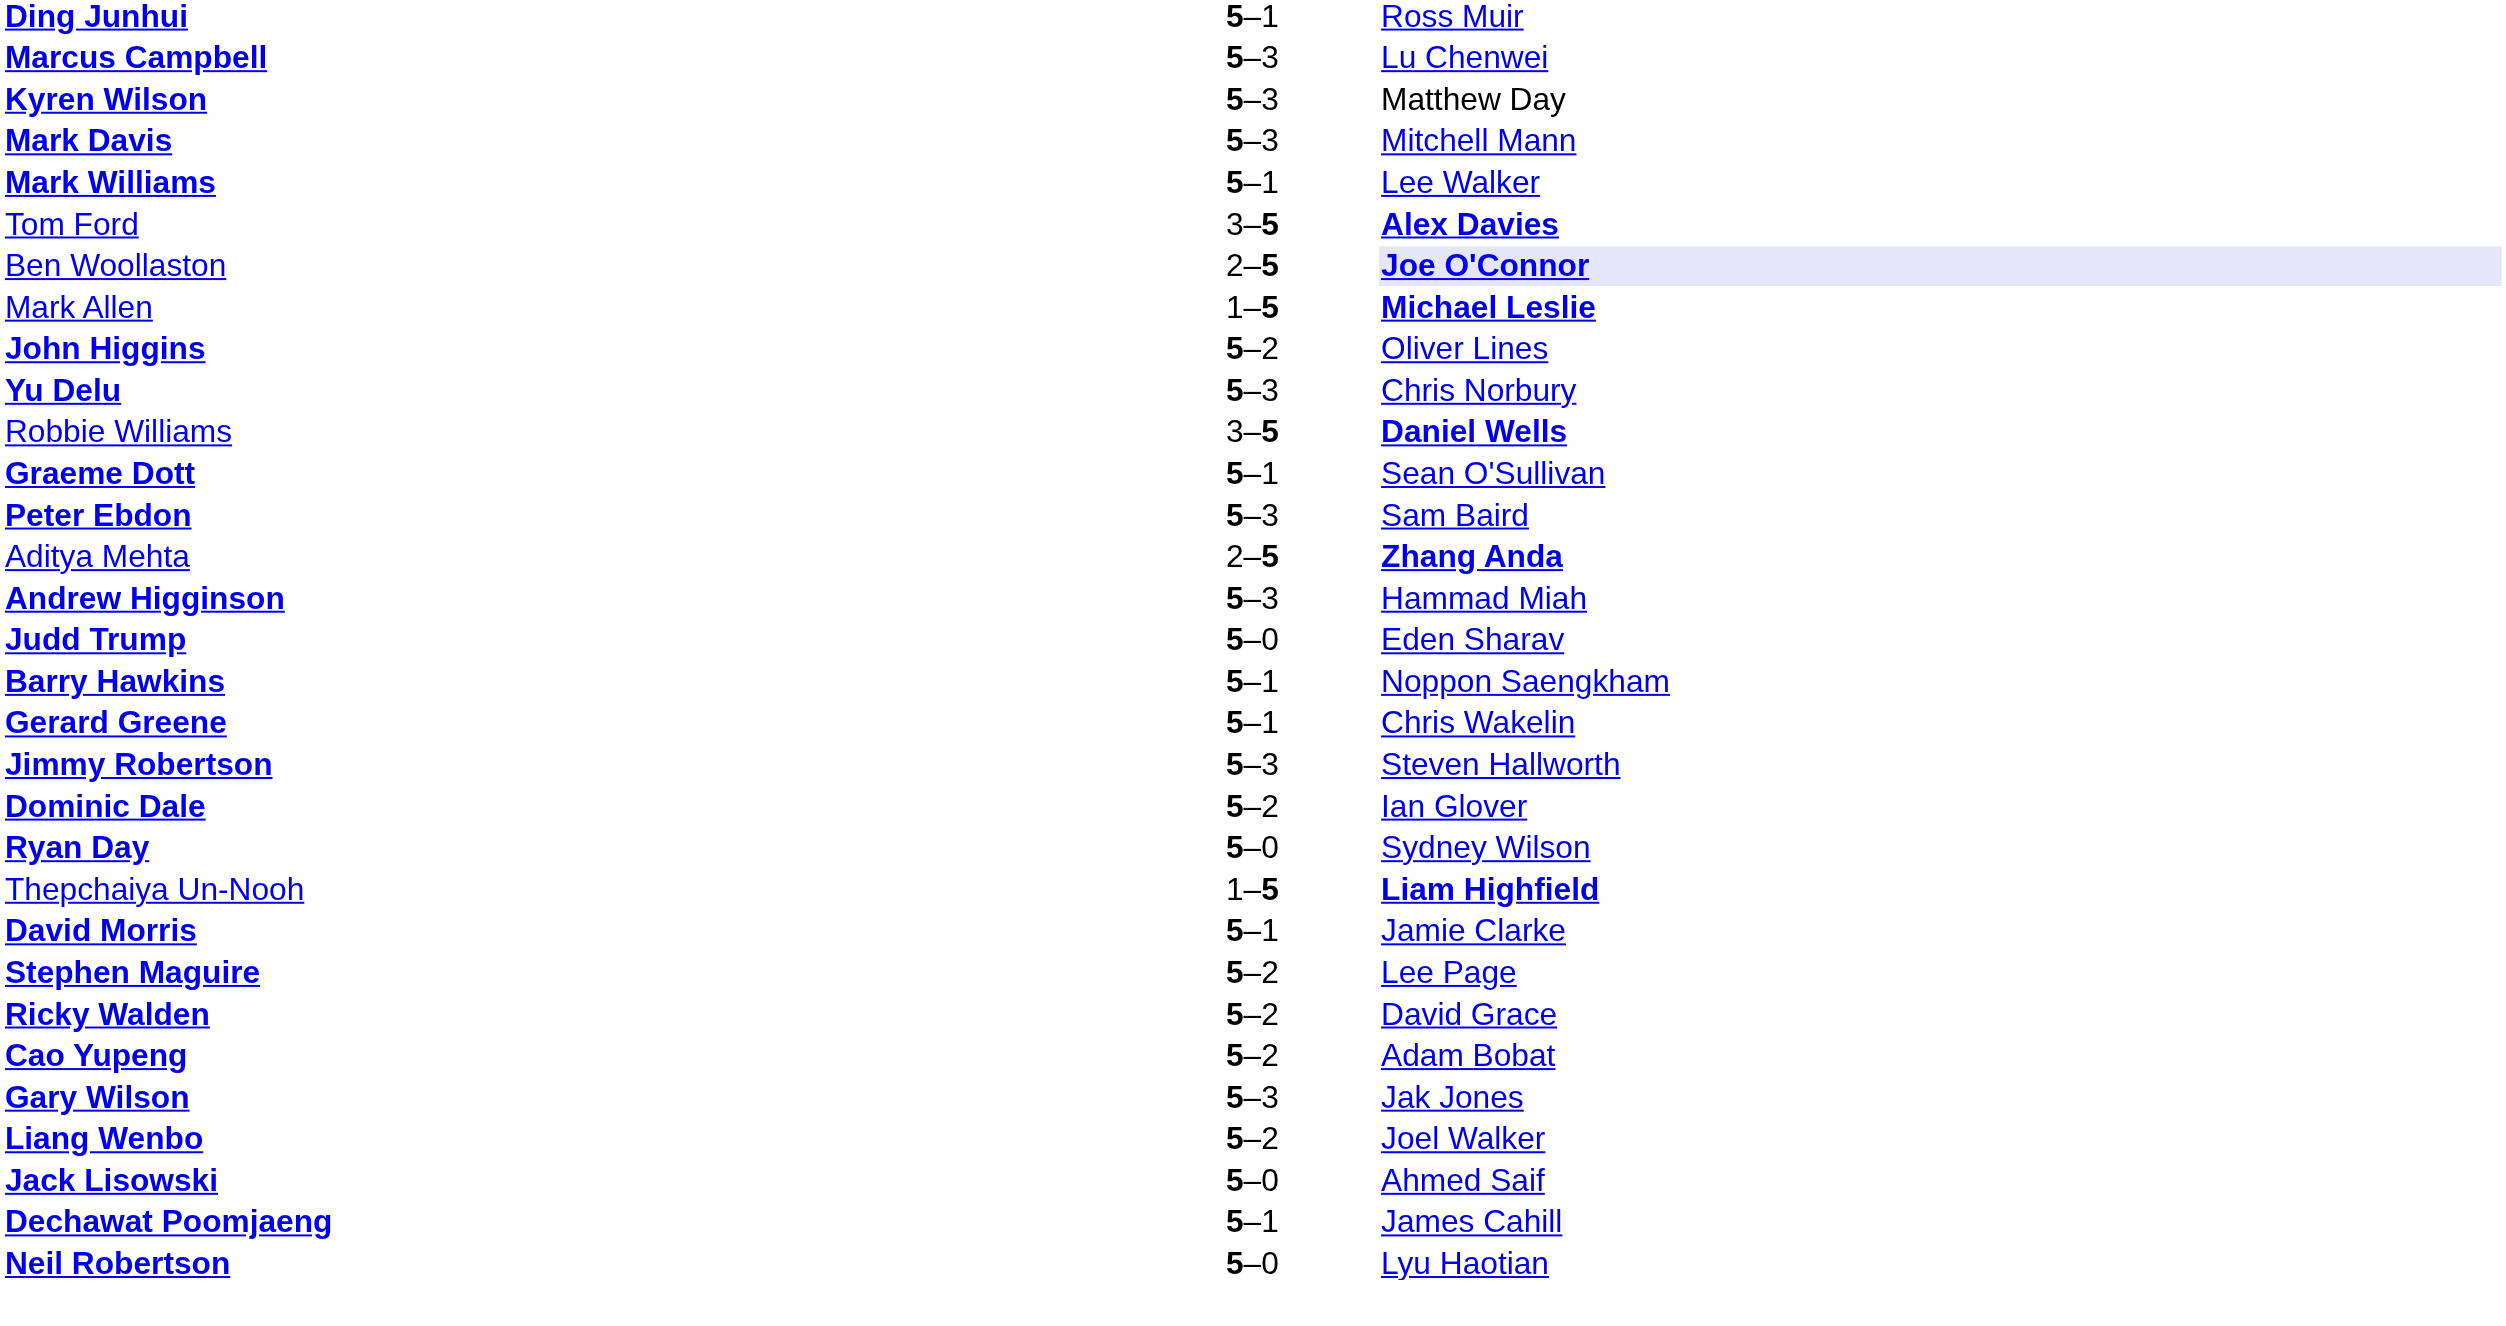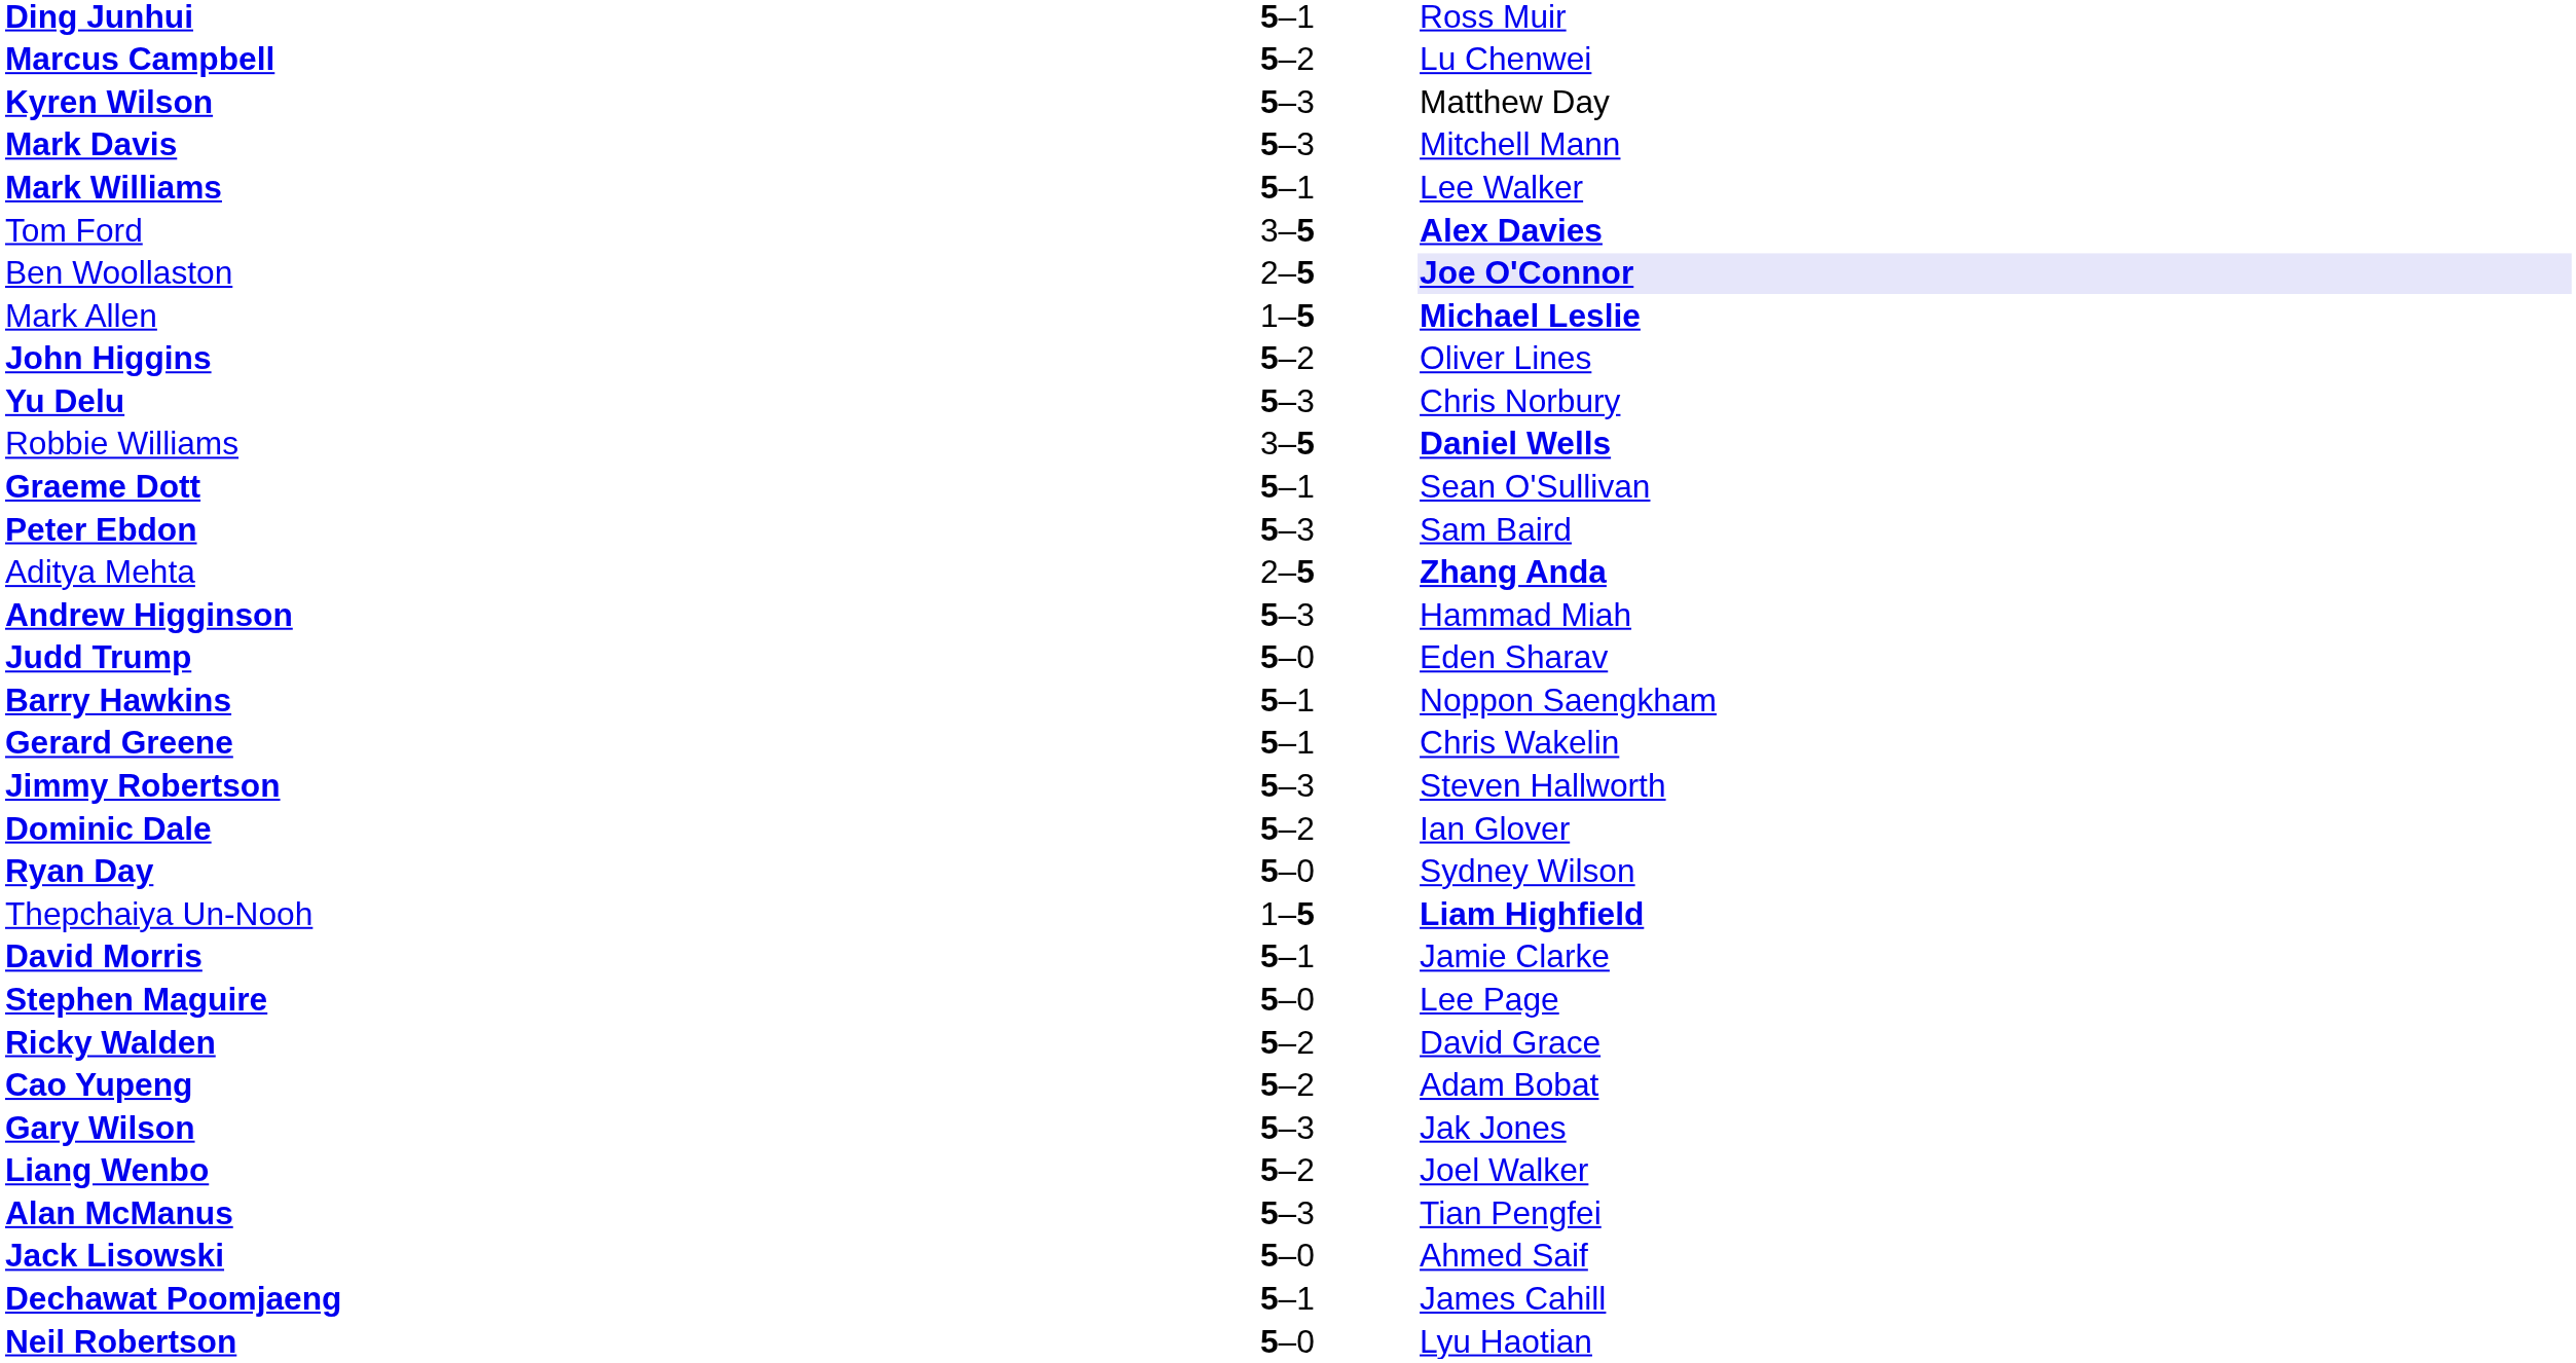 <table width="100%" cellspacing="1">
 <tr>
 <th width=45%></th>
 <th width=10%></th>
 <th width=45%></th>
 </tr>
 <tr>
 <td> <strong><a href='#'>Ding Junhui</a></strong></td>
 <td align="center"><strong>5</strong>–1</td>
 <td> <a href='#'>Ross Muir</a></td>
 </tr>
 <tr>
 <td> <strong><a href='#'>Marcus Campbell</a></strong></td>
-<td align="center"><strong>5</strong>–3</td>
+<td align="center"><strong>5</strong>–2</td>
 <td> <a href='#'>Lu Chenwei</a></td>
 </tr>
 <tr>
 <td> <strong><a href='#'>Kyren Wilson</a></strong></td>
 <td align="center"><strong>5</strong>–3</td>
 <td> Matthew Day</td>
 </tr>
 <tr>
 <td> <strong><a href='#'>Mark Davis</a></strong></td>
 <td align="center"><strong>5</strong>–3</td>
 <td> <a href='#'>Mitchell Mann</a></td>
 </tr>
 <tr>
 <td> <strong><a href='#'>Mark Williams</a></strong></td>
 <td align="center"><strong>5</strong>–1</td>
 <td> <a href='#'>Lee Walker</a></td>
 </tr>
 <tr>
 <td> <a href='#'>Tom Ford</a></td>
 <td align="center">3–<strong>5</strong></td>
 <td> <strong><a href='#'>Alex Davies</a></strong></td>
 </tr>
 <tr>
 <td> <a href='#'>Ben Woollaston</a></td>
 <td align="center">2–<strong>5</strong></td>
 <td style="background: lavender;"> <strong><a href='#'>Joe O'Connor</a></strong></td>
 </tr>
 <tr>
 <td> <a href='#'>Mark Allen</a></td>
 <td align="center">1–<strong>5</strong></td>
 <td> <strong><a href='#'>Michael Leslie</a></strong></td>
 </tr>
 <tr>
 <td> <strong><a href='#'>John Higgins</a></strong></td>
 <td align="center"><strong>5</strong>–2</td>
 <td> <a href='#'>Oliver Lines</a></td>
 </tr>
 <tr>
 <td> <strong><a href='#'>Yu Delu</a></strong></td>
 <td align="center"><strong>5</strong>–3</td>
 <td> <a href='#'>Chris Norbury</a></td>
 </tr>
 <tr>
 <td> <a href='#'>Robbie Williams</a></td>
 <td align="center">3–<strong>5</strong></td>
 <td> <strong><a href='#'>Daniel Wells</a></strong></td>
 </tr>
 <tr>
 <td> <strong><a href='#'>Graeme Dott</a></strong></td>
 <td align="center"><strong>5</strong>–1</td>
 <td> <a href='#'>Sean O'Sullivan</a></td>
 </tr>
 <tr>
 <td> <strong><a href='#'>Peter Ebdon</a></strong></td>
 <td align="center"><strong>5</strong>–3</td>
 <td> <a href='#'>Sam Baird</a></td>
 </tr>
 <tr>
 <td>  <a href='#'>Aditya Mehta</a></td>
 <td align="center">2–<strong>5</strong></td>
 <td> <strong><a href='#'>Zhang Anda</a></strong></td>
 </tr>
 <tr>
 <td> <strong><a href='#'>Andrew Higginson</a></strong></td>
 <td align="center"><strong>5</strong>–3</td>
 <td> <a href='#'>Hammad Miah</a></td>
 </tr>
 <tr>
 <td> <strong><a href='#'>Judd Trump</a></strong></td>
 <td align="center"><strong>5</strong>–0</td>
 <td> <a href='#'>Eden Sharav</a></td>
 </tr>
 <tr>
 <td> <strong><a href='#'>Barry Hawkins</a></strong></td>
 <td align="center"><strong>5</strong>–1</td>
 <td> <a href='#'>Noppon Saengkham</a></td>
 </tr>
 <tr>
 <td> <strong><a href='#'>Gerard Greene</a></strong></td>
 <td align="center"><strong>5</strong>–1</td>
 <td> <a href='#'>Chris Wakelin</a></td>
 </tr>
 <tr>
 <td> <strong><a href='#'>Jimmy Robertson</a></strong></td>
 <td align="center"><strong>5</strong>–3</td>
 <td> <a href='#'>Steven Hallworth</a></td>
 </tr>
 <tr>
 <td> <strong><a href='#'>Dominic Dale</a></strong></td>
 <td align="center"><strong>5</strong>–2</td>
 <td> <a href='#'>Ian Glover</a></td>
 </tr>
 <tr>
 <td> <strong><a href='#'>Ryan Day</a></strong></td>
 <td align="center"><strong>5</strong>–0</td>
 <td> <a href='#'>Sydney Wilson</a></td>
 </tr>
 <tr>
 <td> <a href='#'>Thepchaiya Un-Nooh</a></td>
 <td align="center">1–<strong>5</strong></td>
 <td> <strong><a href='#'>Liam Highfield</a></strong></td>
 </tr>
 <tr>
 <td> <strong><a href='#'>David Morris</a></strong></td>
 <td align="center"><strong>5</strong>–1</td>
 <td> <a href='#'>Jamie Clarke</a></td>
 </tr>
 <tr>
 <td> <strong><a href='#'>Stephen Maguire</a></strong></td>
-<td align="center"><strong>5</strong>–2</td>
+<td align="center"><strong>5</strong>–0</td>
 <td> <a href='#'>Lee Page</a></td>
 </tr>
 <tr>
 <td> <strong><a href='#'>Ricky Walden</a></strong></td>
 <td align="center"><strong>5</strong>–2</td>
 <td> <a href='#'>David Grace</a></td>
 </tr>
 <tr>
 <td> <strong><a href='#'>Cao Yupeng</a></strong></td>
 <td align="center"><strong>5</strong>–2</td>
 <td> <a href='#'>Adam Bobat</a></td>
 </tr>
 <tr>
 <td> <strong><a href='#'>Gary Wilson</a></strong></td>
 <td align="center"><strong>5</strong>–3</td>
 <td> <a href='#'>Jak Jones</a></td>
 </tr>
 <tr>
 <td> <strong><a href='#'>Liang Wenbo</a></strong></td>
 <td align="center"><strong>5</strong>–2</td>
 <td> <a href='#'>Joel Walker</a></td>
 </tr>
 <tr>
+<td> <strong><a href='#'>Alan McManus</a></strong></td>
+<td align="center"><strong>5</strong>–3</td>
+<td> <a href='#'>Tian Pengfei</a></td>
+</tr>
+<tr>
 <td> <strong><a href='#'>Jack Lisowski</a></strong></td>
 <td align="center"><strong>5</strong>–0</td>
 <td> <a href='#'>Ahmed Saif</a></td>
 </tr>
 <tr>
 <td> <strong><a href='#'>Dechawat Poomjaeng</a></strong></td>
 <td align="center"><strong>5</strong>–1</td>
 <td> <a href='#'>James Cahill</a></td>
 </tr>
 <tr>
 <td> <strong><a href='#'>Neil Robertson</a></strong></td>
 <td align="center"><strong>5</strong>–0</td>
 <td> <a href='#'>Lyu Haotian</a></td>
 </tr>
 </table>
